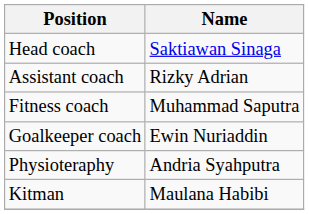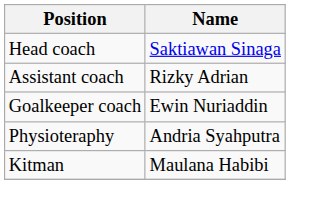 <table class="wikitable">
 <tr>
 <th>Position</th>
 <th>Name</th>
 </tr>
 <tr>
 <td>Head coach</td>
 <td> <a href='#'>Saktiawan Sinaga</a></td>
 </tr>
 <tr>
 <td>Assistant coach</td>
 <td> Rizky Adrian</td>
-</tr>
-<tr>
-<td>Fitness coach</td>
-<td> Muhammad Saputra</td>
 </tr>
 <tr>
 <td>Goalkeeper coach</td>
 <td> Ewin Nuriaddin</td>
 </tr>
 <tr>
 <td>Physioteraphy</td>
 <td> Andria Syahputra</td>
 </tr>
 <tr>
 <td>Kitman</td>
 <td> Maulana Habibi</td>
 </tr>
 <tr>
 </tr>
 </table>
